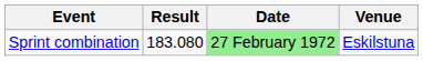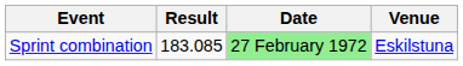 <table class="wikitable">
 <tr>
 <th>Event</th>
 <th>Result</th>
 <th>Date</th>
 <th>Venue</th>
 </tr>
 <tr align="right">
 <td><a href='#'>Sprint combination</a></td>
-<td>183.080</td>
+<td>183.085</td>
 <td style="background: lightgreen;">27 February 1972</td>
 <td align="left"><a href='#'>Eskilstuna</a></td>
 </tr>
 </table>
